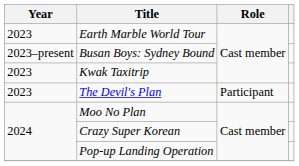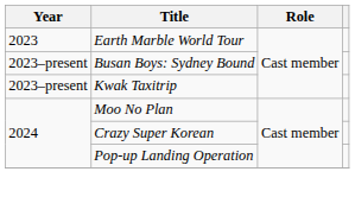 <table class="wikitable plainrowheaders sortable">
 <tr>
 <th scope="col">Year</th>
 <th scope="col">Title</th>
 <th scope="col">Role</th>
 <th scope="col" class="unsortable"></th>
 </tr>
 <tr>
 <td>2023</td>
 <td><em>Earth Marble World Tour</em></td>
 <td rowspan="3">Cast member</td>
 <td style="text-align:center"></td>
 </tr>
 <tr>
 <td>2023–present</td>
 <td><em>Busan Boys: Sydney Bound</em></td>
 <td style="text-align:center"></td>
 </tr>
 <tr>
-<td>2023</td>
+<td>2023–present</td>
 <td><em>Kwak Taxitrip</em></td>
-<td style="text-align:center"></td>
-</tr>
-<tr>
-<td>2023</td>
-<td><em><a href='#'>The Devil's Plan</a></em></td>
-<td>Participant</td>
 <td style="text-align:center"></td>
 </tr>
 <tr>
 <td rowspan="3">2024</td>
 <td><em>Moo No Plan</em></td>
 <td rowspan="3">Cast member</td>
 <td style="text-align:center"></td>
 </tr>
 <tr>
 <td><em>Crazy Super Korean</em></td>
 <td style="text-align:center"></td>
 </tr>
 <tr>
 <td><em>Pop-up Landing Operation</em></td>
 <td style="text-align:center"></td>
 </tr>
 <tr>
 </tr>
 </table>
